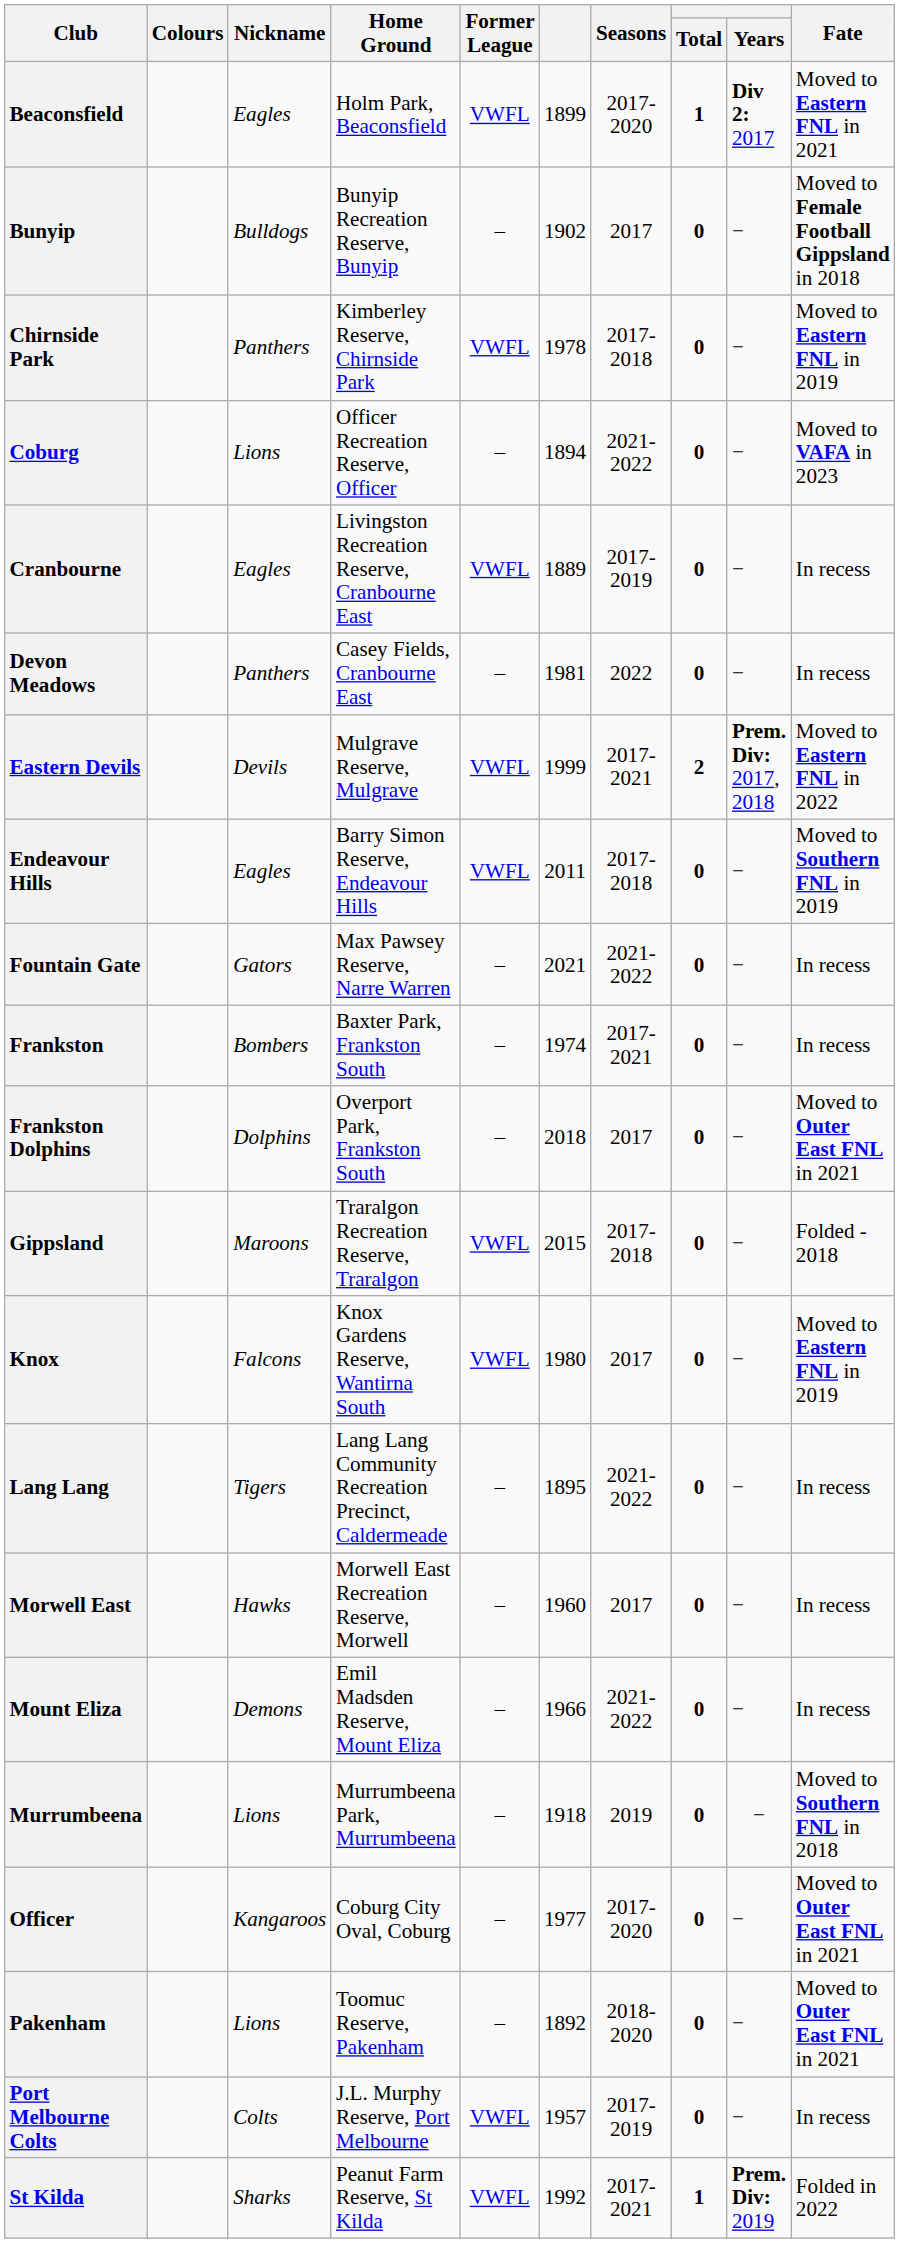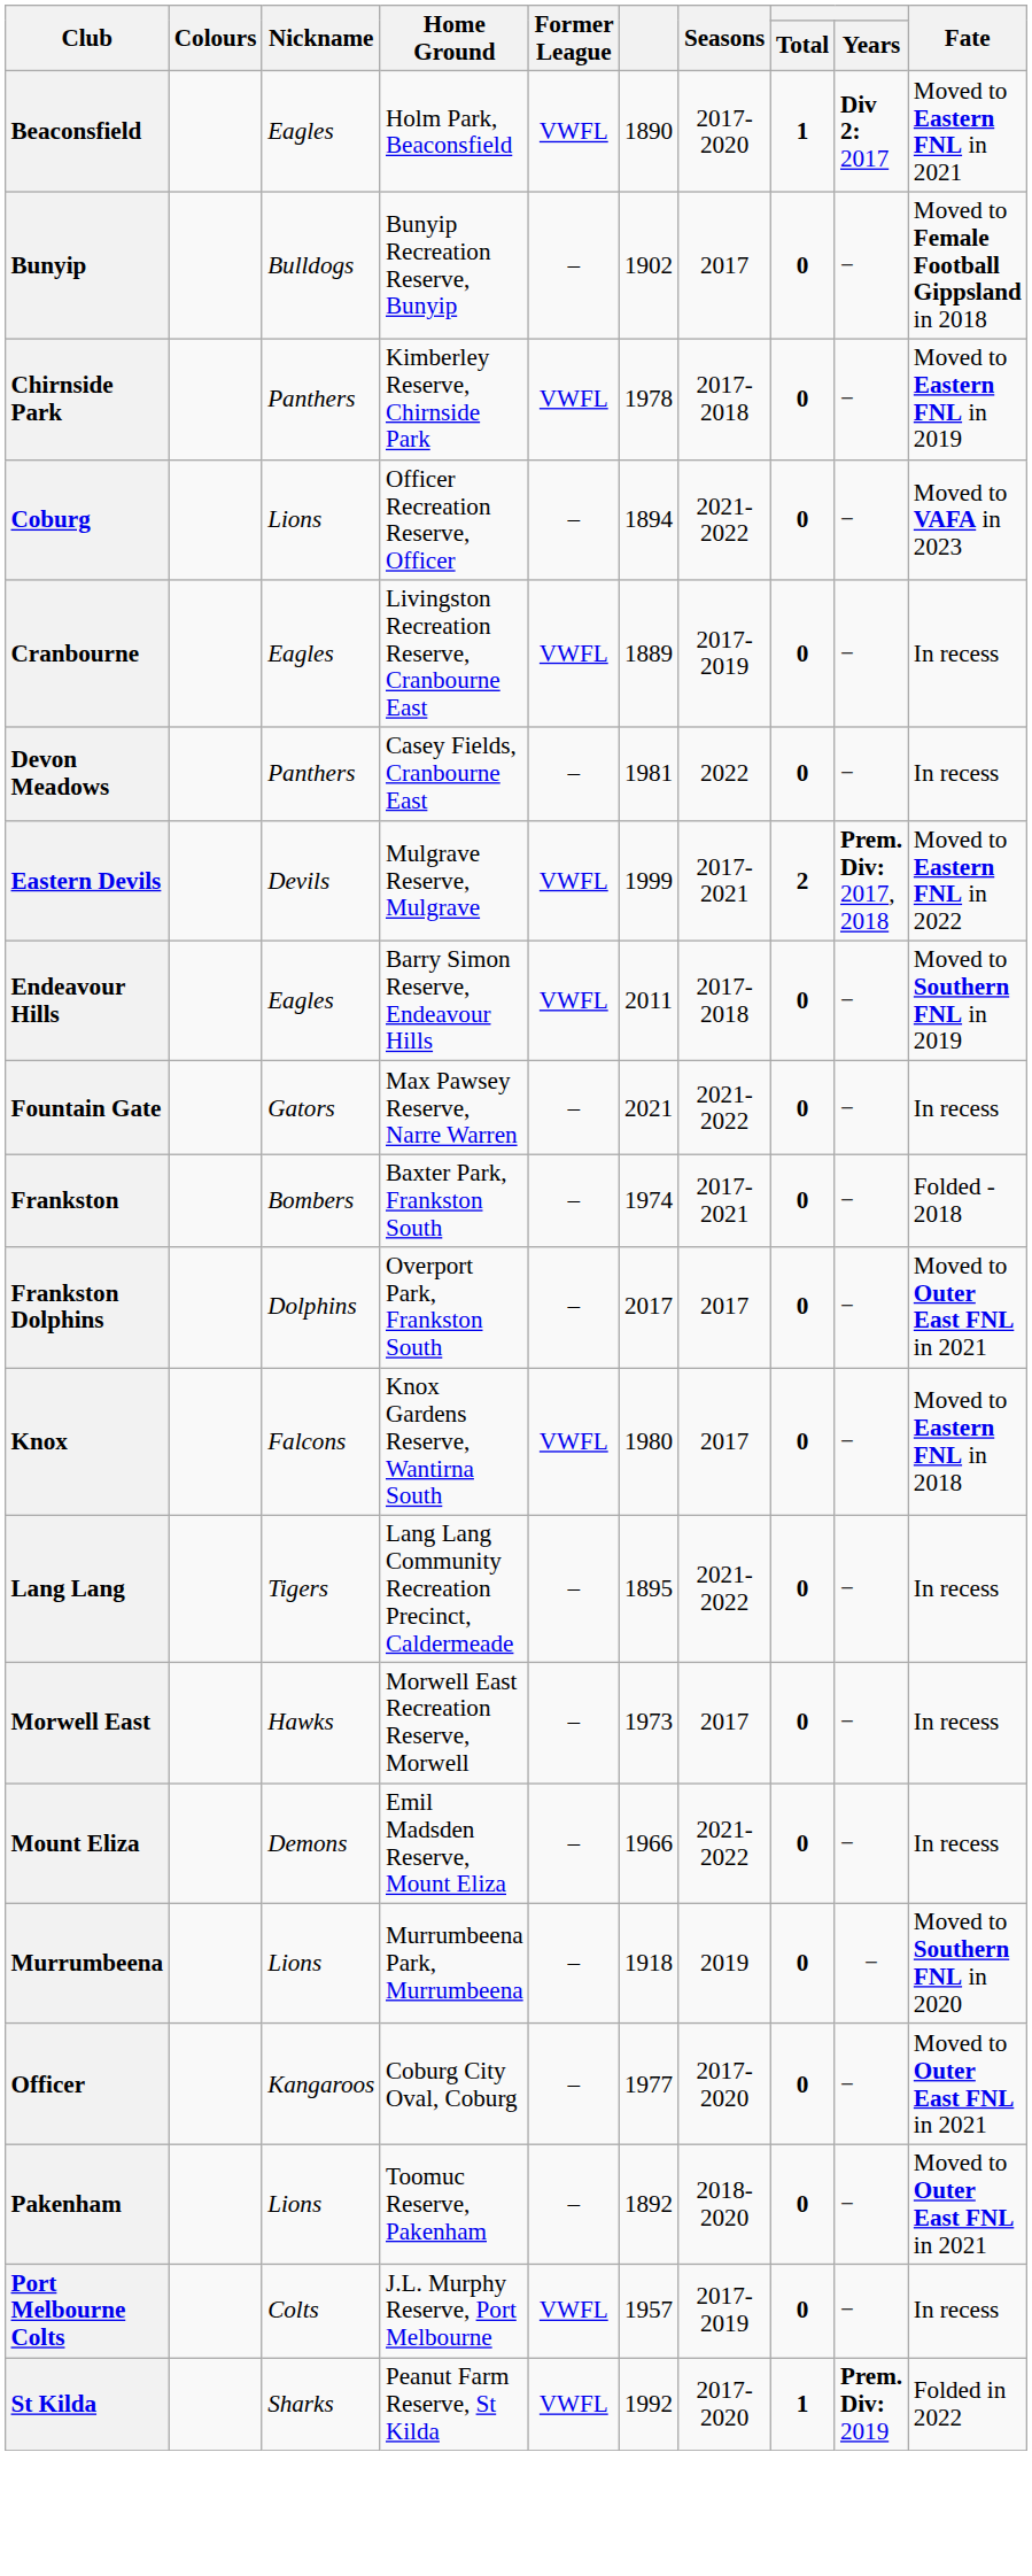 <table class="wikitable sortable" style="text-align:center; width:100%">
 <tr>
 <th rowspan="2">Club</th>
 <th rowspan="2" class="unsortable">Colours</th>
 <th rowspan="2">Nickname</th>
 <th rowspan="2">Home Ground</th>
 <th rowspan="2">Former League</th>
 <th rowspan="2"></th>
 <th rowspan="2">Seasons</th>
 <th colspan="2"></th>
 <th rowspan="2">Fate</th>
 </tr>
 <tr>
 <th>Total</th>
 <th>Years</th>
 </tr>
 <tr>
 <th style="text-align:left">Beaconsfield</th>
 <td></td>
 <td align="left"><em>Eagles</em></td>
 <td align=left>Holm Park, <a href='#'>Beaconsfield</a></td>
 <td><a href='#'>VWFL</a></td>
-<td align="centre">1899</td>
+<td align="centre">1890</td>
 <td>2017-2020</td>
 <td style="text-align:center;"><strong>1</strong></td>
 <td align=left><strong>Div 2:</strong> <a href='#'>2017</a></td>
 <td align=left>Moved to <a href='#'><strong>Eastern FNL</strong></a> in 2021</td>
 </tr>
 <tr>
 <th style="text-align:left">Bunyip</th>
 <td></td>
 <td align="left"><em>Bulldogs</em></td>
 <td align=left>Bunyip Recreation Reserve, <a href='#'>Bunyip</a></td>
 <td>–</td>
 <td align="centre">1902</td>
 <td>2017</td>
 <td style="text-align:center;"><strong>0</strong></td>
 <td align=left>−</td>
 <td align=left>Moved to <strong>Female Football Gippsland</strong> in 2018</td>
 </tr>
 <tr>
 <th style="text-align:left">Chirnside Park</th>
 <td></td>
 <td align="left"><em>Panthers</em></td>
 <td align=left>Kimberley Reserve, <a href='#'>Chirnside Park</a></td>
 <td><a href='#'>VWFL</a></td>
 <td align="centre">1978</td>
 <td>2017-2018</td>
 <td style="text-align:center;"><strong>0</strong></td>
 <td align=left>−</td>
 <td align=left>Moved to <a href='#'><strong>Eastern FNL</strong></a> in 2019</td>
 </tr>
 <tr>
 <th style="text-align:left"><a href='#'>Coburg</a></th>
 <td></td>
 <td align="left"><em>Lions</em></td>
 <td align=left>Officer Recreation Reserve, <a href='#'>Officer</a></td>
 <td>–</td>
 <td align="centre">1894</td>
 <td>2021-2022</td>
 <td style="text-align:center;"><strong>0</strong></td>
 <td align=left>−</td>
 <td align=left>Moved to <a href='#'><strong>VAFA</strong></a> in 2023</td>
 </tr>
 <tr>
 <th style="text-align:left">Cranbourne</th>
 <td></td>
 <td align="left"><em>Eagles</em></td>
 <td align=left>Livingston Recreation Reserve, <a href='#'>Cranbourne East</a></td>
 <td><a href='#'>VWFL</a></td>
 <td align="centre">1889</td>
 <td>2017-2019</td>
 <td style="text-align:center;"><strong>0</strong></td>
 <td align=left>−</td>
 <td align=left>In recess</td>
 </tr>
 <tr>
 <th style="text-align:left">Devon Meadows</th>
 <td></td>
 <td style="text-align:left"><em>Panthers</em></td>
 <td align=left>Casey Fields, <a href='#'>Cranbourne East</a></td>
 <td>–</td>
 <td>1981</td>
 <td>2022</td>
 <td><strong>0</strong></td>
 <td align=left>−</td>
 <td align=left>In recess</td>
 </tr>
 <tr>
 <th style="text-align:left"><a href='#'>Eastern Devils</a></th>
 <td></td>
 <td align="left"><em>Devils</em></td>
 <td align=left>Mulgrave Reserve, <a href='#'>Mulgrave</a></td>
 <td><a href='#'>VWFL</a></td>
 <td align="centre">1999</td>
 <td>2017-2021</td>
 <td style="text-align:center;"><strong>2</strong></td>
 <td align=left><strong>Prem. Div:</strong> <a href='#'>2017</a>, <a href='#'>2018</a></td>
 <td align=left>Moved to <a href='#'><strong>Eastern FNL</strong></a> in 2022</td>
 </tr>
 <tr>
 <th style="text-align:left">Endeavour Hills</th>
 <td></td>
 <td align="left"><em>Eagles</em></td>
 <td align=left>Barry Simon Reserve, <a href='#'>Endeavour Hills</a></td>
 <td><a href='#'>VWFL</a></td>
 <td align="centre">2011</td>
 <td>2017-2018</td>
 <td style="text-align:center;"><strong>0</strong></td>
 <td align=left>−</td>
 <td align=left>Moved to <a href='#'><strong>Southern FNL</strong></a> in 2019</td>
 </tr>
 <tr>
 <th style="text-align:left">Fountain Gate</th>
 <td></td>
 <td style="text-align:left"><em>Gators</em></td>
 <td align=left>Max Pawsey Reserve, <a href='#'>Narre Warren</a></td>
 <td>–</td>
 <td>2021</td>
 <td>2021-2022</td>
 <td><strong>0</strong></td>
 <td align=left>−</td>
 <td align=left>In recess</td>
 </tr>
 <tr>
 <th style="text-align:left">Frankston</th>
 <td></td>
 <td align="left"><em>Bombers</em></td>
 <td align=left>Baxter Park, <a href='#'>Frankston South</a></td>
 <td>–</td>
 <td align="centre">1974</td>
 <td>2017-2021</td>
 <td style="text-align:center;"><strong>0</strong></td>
 <td align=left>−</td>
-<td align=left>In recess</td>
+<td align=left>Folded - 2018</td>
 </tr>
 <tr>
 <th style="text-align:left">Frankston Dolphins</th>
 <td></td>
 <td align="left"><em>Dolphins</em></td>
 <td align=left>Overport Park, <a href='#'>Frankston South</a></td>
 <td>–</td>
-<td align="centre">2018</td>
+<td align="centre">2017</td>
 <td>2017</td>
 <td style="text-align:center;"><strong>0</strong></td>
 <td align=left>−</td>
 <td align=left>Moved to <a href='#'><strong>Outer East FNL</strong></a> in 2021</td>
-</tr>
-<tr>
-<th style="text-align:left">Gippsland</th>
-<td></td>
-<td align="left"><em>Maroons</em></td>
-<td align=left>Traralgon Recreation Reserve, <a href='#'>Traralgon</a></td>
-<td><a href='#'>VWFL</a></td>
-<td align="centre">2015</td>
-<td>2017-2018</td>
-<td style="text-align:center;"><strong>0</strong></td>
-<td align=left>−</td>
-<td align=left>Folded - 2018</td>
 </tr>
 <tr>
 <th style="text-align:left">Knox</th>
 <td></td>
 <td align="left"><em>Falcons</em></td>
 <td align=left>Knox Gardens Reserve, <a href='#'>Wantirna South</a></td>
 <td><a href='#'>VWFL</a></td>
 <td align="centre">1980</td>
 <td>2017</td>
 <td style="text-align:center;"><strong>0</strong></td>
 <td align=left>−</td>
-<td align=left>Moved to <a href='#'><strong>Eastern FNL</strong></a> in 2019</td>
+<td align=left>Moved to <a href='#'><strong>Eastern FNL</strong></a> in 2018</td>
 </tr>
 <tr>
 <th style="text-align:left">Lang Lang</th>
 <td></td>
 <td align="left"><em>Tigers</em></td>
 <td align=left>Lang Lang Community Recreation Precinct, <a href='#'>Caldermeade</a></td>
 <td>–</td>
 <td>1895</td>
 <td>2021-2022</td>
 <td><strong>0</strong></td>
 <td align=left>−</td>
 <td align=left>In recess</td>
 </tr>
 <tr>
 <th style="text-align:left">Morwell East</th>
 <td></td>
 <td align="left"><em>Hawks</em></td>
 <td align=left>Morwell East Recreation Reserve, Morwell</td>
 <td>–</td>
-<td>1960</td>
+<td>1973</td>
 <td>2017</td>
 <td><strong>0</strong></td>
 <td align=left>−</td>
 <td align=left>In recess</td>
 </tr>
 <tr>
 <th style="text-align:left">Mount Eliza</th>
 <td></td>
 <td align="left"><em>Demons</em></td>
 <td align=left>Emil Madsden Reserve, <a href='#'>Mount Eliza</a></td>
 <td>–</td>
 <td>1966</td>
 <td>2021-2022</td>
 <td><strong>0</strong></td>
 <td align=left>−</td>
 <td align=left>In recess</td>
 </tr>
 <tr>
 <th style="text-align:left">Murrumbeena</th>
 <td></td>
 <td align="left"><em>Lions</em></td>
 <td align=left>Murrumbeena Park, <a href='#'>Murrumbeena</a></td>
 <td>–</td>
 <td align="centre">1918</td>
 <td>2019</td>
 <td style="text-align:center;"><strong>0</strong></td>
 <td style="text-align:center;">−</td>
-<td align=left>Moved to <a href='#'><strong>Southern FNL</strong></a> in 2018</td>
+<td align=left>Moved to <a href='#'><strong>Southern FNL</strong></a> in 2020</td>
 </tr>
 <tr>
 <th style="text-align:left">Officer</th>
 <td></td>
 <td align="left"><em>Kangaroos</em></td>
 <td align=left>Coburg City Oval, Coburg</td>
 <td>–</td>
 <td align="centre">1977</td>
 <td>2017-2020</td>
 <td style="text-align:center;"><strong>0</strong></td>
 <td align=left>−</td>
 <td align=left>Moved to <a href='#'><strong>Outer East FNL</strong></a> in 2021</td>
 </tr>
 <tr>
 <th style="text-align:left">Pakenham</th>
 <td></td>
 <td align="left"><em>Lions</em></td>
 <td align=left>Toomuc Reserve, <a href='#'>Pakenham</a></td>
 <td>–</td>
 <td align="centre">1892</td>
 <td>2018-2020</td>
 <td style="text-align:center;"><strong>0</strong></td>
 <td align=left>−</td>
 <td align=left>Moved to <a href='#'><strong>Outer East FNL</strong></a> in 2021</td>
 </tr>
 <tr>
 <th style="text-align:left"><a href='#'>Port Melbourne Colts</a></th>
 <td></td>
 <td align="left"><em>Colts</em></td>
 <td align=left>J.L. Murphy Reserve, <a href='#'>Port Melbourne</a></td>
 <td><a href='#'>VWFL</a></td>
 <td>1957</td>
 <td>2017-2019</td>
 <td><strong>0</strong></td>
 <td align=left>−</td>
 <td align=left>In recess</td>
 </tr>
 <tr>
 <th style="text-align:left"><a href='#'>St Kilda</a></th>
 <td></td>
 <td align="left"><em>Sharks</em></td>
 <td align=left>Peanut Farm Reserve, <a href='#'>St Kilda</a></td>
 <td><a href='#'>VWFL</a></td>
 <td>1992</td>
-<td>2017-2021</td>
+<td>2017-2020</td>
 <td><strong>1</strong></td>
 <td align=left><strong>Prem. Div:</strong> <a href='#'>2019</a></td>
 <td align=left>Folded in 2022</td>
 </tr>
 </table>
